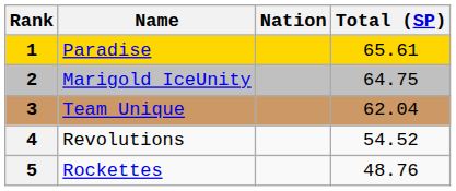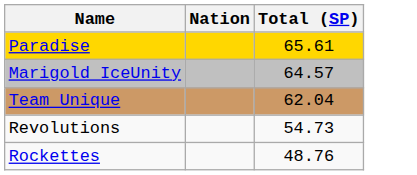 <table class="wikitable sortable">
 <tr>
-<th>Rank</th>
 <th>Name</th>
 <th>Nation</th>
 <th>Total (<a href='#'>SP</a>)</th>
 </tr>
 <tr bgcolor="gold">
-<td align="center"><strong>1</strong></td>
 <td><a href='#'>Paradise</a></td>
 <td></td>
 <td align="center">65.61</td>
 </tr>
 <tr bgcolor="silver">
-<td align="center"><strong>2</strong></td>
 <td><a href='#'>Marigold IceUnity</a></td>
 <td></td>
-<td align="center">64.75</td>
+<td align="center">64.57</td>
 </tr>
 <tr bgcolor="cc9966">
-<td align="center"><strong>3</strong></td>
 <td><a href='#'>Team Unique</a></td>
 <td></td>
 <td align="center">62.04</td>
 </tr>
 <tr>
-<th>4</th>
 <td>Revolutions</td>
 <td></td>
-<td align="center">54.52</td>
+<td align="center">54.73</td>
 </tr>
 <tr>
-<th>5</th>
 <td><a href='#'>Rockettes</a></td>
 <td></td>
 <td align="center">48.76</td>
 </tr>
 </table>
